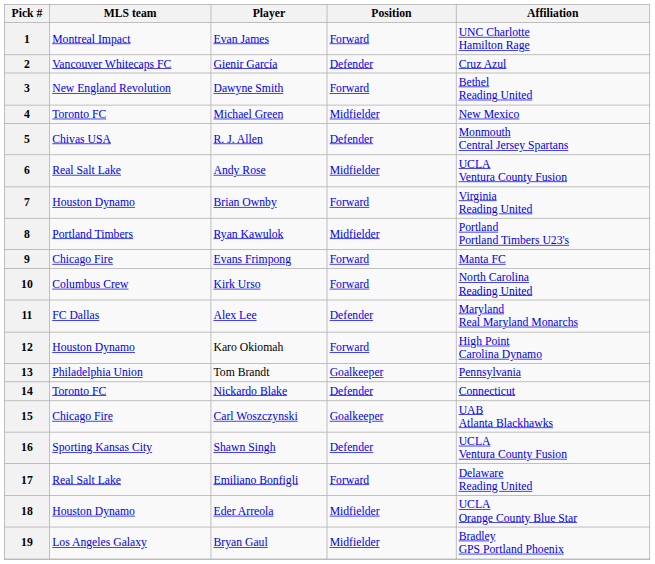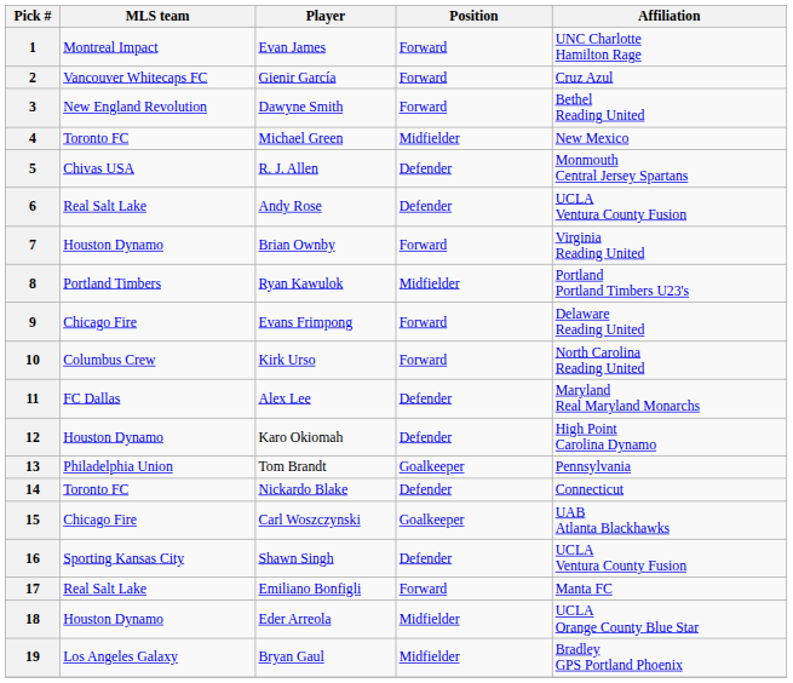 <table class="wikitable sortable" style="width:70%">
 <tr>
 <th width=7%>Pick #</th>
 <th width=25%>MLS team</th>
 <th width=18%>Player</th>
 <th width=20%>Position</th>
 <th>Affiliation</th>
 </tr>
 <tr>
 <th>1</th>
 <td><a href='#'>Montreal Impact</a></td>
 <td> <a href='#'>Evan James</a></td>
 <td><a href='#'>Forward</a></td>
 <td><a href='#'>UNC Charlotte</a><br><a href='#'>Hamilton Rage</a></td>
 </tr>
 <tr>
 <th>2</th>
 <td><a href='#'>Vancouver Whitecaps FC</a></td>
 <td> <a href='#'>Gienir García</a></td>
-<td><a href='#'>Defender</a></td>
+<td><a href='#'>Forward</a></td>
 <td><a href='#'>Cruz Azul</a></td>
 </tr>
 <tr>
 <th>3</th>
 <td><a href='#'>New England Revolution</a></td>
 <td> <a href='#'>Dawyne Smith</a></td>
 <td><a href='#'>Forward</a></td>
 <td><a href='#'>Bethel</a><br><a href='#'>Reading United</a></td>
 </tr>
 <tr>
 <th>4</th>
 <td><a href='#'>Toronto FC</a></td>
 <td> <a href='#'>Michael Green</a></td>
 <td><a href='#'>Midfielder</a></td>
 <td><a href='#'>New Mexico</a></td>
 </tr>
 <tr>
 <th>5</th>
 <td><a href='#'>Chivas USA</a></td>
 <td> <a href='#'>R. J. Allen</a></td>
 <td><a href='#'>Defender</a></td>
 <td><a href='#'>Monmouth</a><br><a href='#'>Central Jersey Spartans</a></td>
 </tr>
 <tr>
 <th>6</th>
 <td><a href='#'>Real Salt Lake</a></td>
 <td> <a href='#'>Andy Rose</a></td>
-<td><a href='#'>Midfielder</a></td>
+<td><a href='#'>Defender</a></td>
 <td><a href='#'>UCLA</a><br><a href='#'>Ventura County Fusion</a></td>
 </tr>
 <tr>
 <th>7</th>
 <td><a href='#'>Houston Dynamo</a></td>
 <td> <a href='#'>Brian Ownby</a></td>
 <td><a href='#'>Forward</a></td>
 <td><a href='#'>Virginia</a><br><a href='#'>Reading United</a></td>
 </tr>
 <tr>
 <th>8</th>
 <td><a href='#'>Portland Timbers</a></td>
 <td> <a href='#'>Ryan Kawulok</a></td>
 <td><a href='#'>Midfielder</a></td>
 <td><a href='#'>Portland</a><br><a href='#'>Portland Timbers U23's</a></td>
 </tr>
 <tr>
 <th>9</th>
 <td><a href='#'>Chicago Fire</a></td>
 <td> <a href='#'>Evans Frimpong</a></td>
 <td><a href='#'>Forward</a></td>
-<td><a href='#'>Manta FC</a></td>
+<td><a href='#'>Delaware</a><br><a href='#'>Reading United</a></td>
 </tr>
 <tr>
 <th>10</th>
 <td><a href='#'>Columbus Crew</a></td>
 <td> <a href='#'>Kirk Urso</a></td>
 <td><a href='#'>Forward</a></td>
 <td><a href='#'>North Carolina</a><br><a href='#'>Reading United</a></td>
 </tr>
 <tr>
 <th>11</th>
 <td><a href='#'>FC Dallas</a></td>
 <td> <a href='#'>Alex Lee</a></td>
 <td><a href='#'>Defender</a></td>
 <td><a href='#'>Maryland</a><br><a href='#'>Real Maryland Monarchs</a></td>
 </tr>
 <tr>
 <th>12</th>
 <td><a href='#'>Houston Dynamo</a></td>
 <td> Karo Okiomah</td>
-<td><a href='#'>Forward</a></td>
+<td><a href='#'>Defender</a></td>
 <td><a href='#'>High Point</a><br><a href='#'>Carolina Dynamo</a></td>
 </tr>
 <tr>
 <th>13</th>
 <td><a href='#'>Philadelphia Union</a></td>
 <td> Tom Brandt</td>
 <td><a href='#'>Goalkeeper</a></td>
 <td><a href='#'>Pennsylvania</a></td>
 </tr>
 <tr>
 <th>14</th>
 <td><a href='#'>Toronto FC</a></td>
 <td> <a href='#'>Nickardo Blake</a></td>
 <td><a href='#'>Defender</a></td>
 <td><a href='#'>Connecticut</a></td>
 </tr>
 <tr>
 <th>15</th>
 <td><a href='#'>Chicago Fire</a></td>
 <td> <a href='#'>Carl Woszczynski</a></td>
 <td><a href='#'>Goalkeeper</a></td>
 <td><a href='#'>UAB</a><br><a href='#'>Atlanta Blackhawks</a></td>
 </tr>
 <tr>
 <th>16</th>
 <td><a href='#'>Sporting Kansas City</a></td>
 <td> <a href='#'>Shawn Singh</a></td>
 <td><a href='#'>Defender</a></td>
 <td><a href='#'>UCLA</a><br><a href='#'>Ventura County Fusion</a></td>
 </tr>
 <tr>
 <th>17</th>
 <td><a href='#'>Real Salt Lake</a></td>
 <td> <a href='#'>Emiliano Bonfigli</a></td>
 <td><a href='#'>Forward</a></td>
-<td><a href='#'>Delaware</a><br><a href='#'>Reading United</a></td>
+<td><a href='#'>Manta FC</a></td>
 </tr>
 <tr>
 <th>18</th>
 <td><a href='#'>Houston Dynamo</a></td>
 <td> <a href='#'>Eder Arreola</a></td>
 <td><a href='#'>Midfielder</a></td>
 <td><a href='#'>UCLA</a><br><a href='#'>Orange County Blue Star</a></td>
 </tr>
 <tr>
 <th>19</th>
 <td><a href='#'>Los Angeles Galaxy</a></td>
 <td> <a href='#'>Bryan Gaul</a></td>
 <td><a href='#'>Midfielder</a></td>
 <td><a href='#'>Bradley</a><br><a href='#'>GPS Portland Phoenix</a></td>
 </tr>
 <tr>
 </tr>
 </table>
